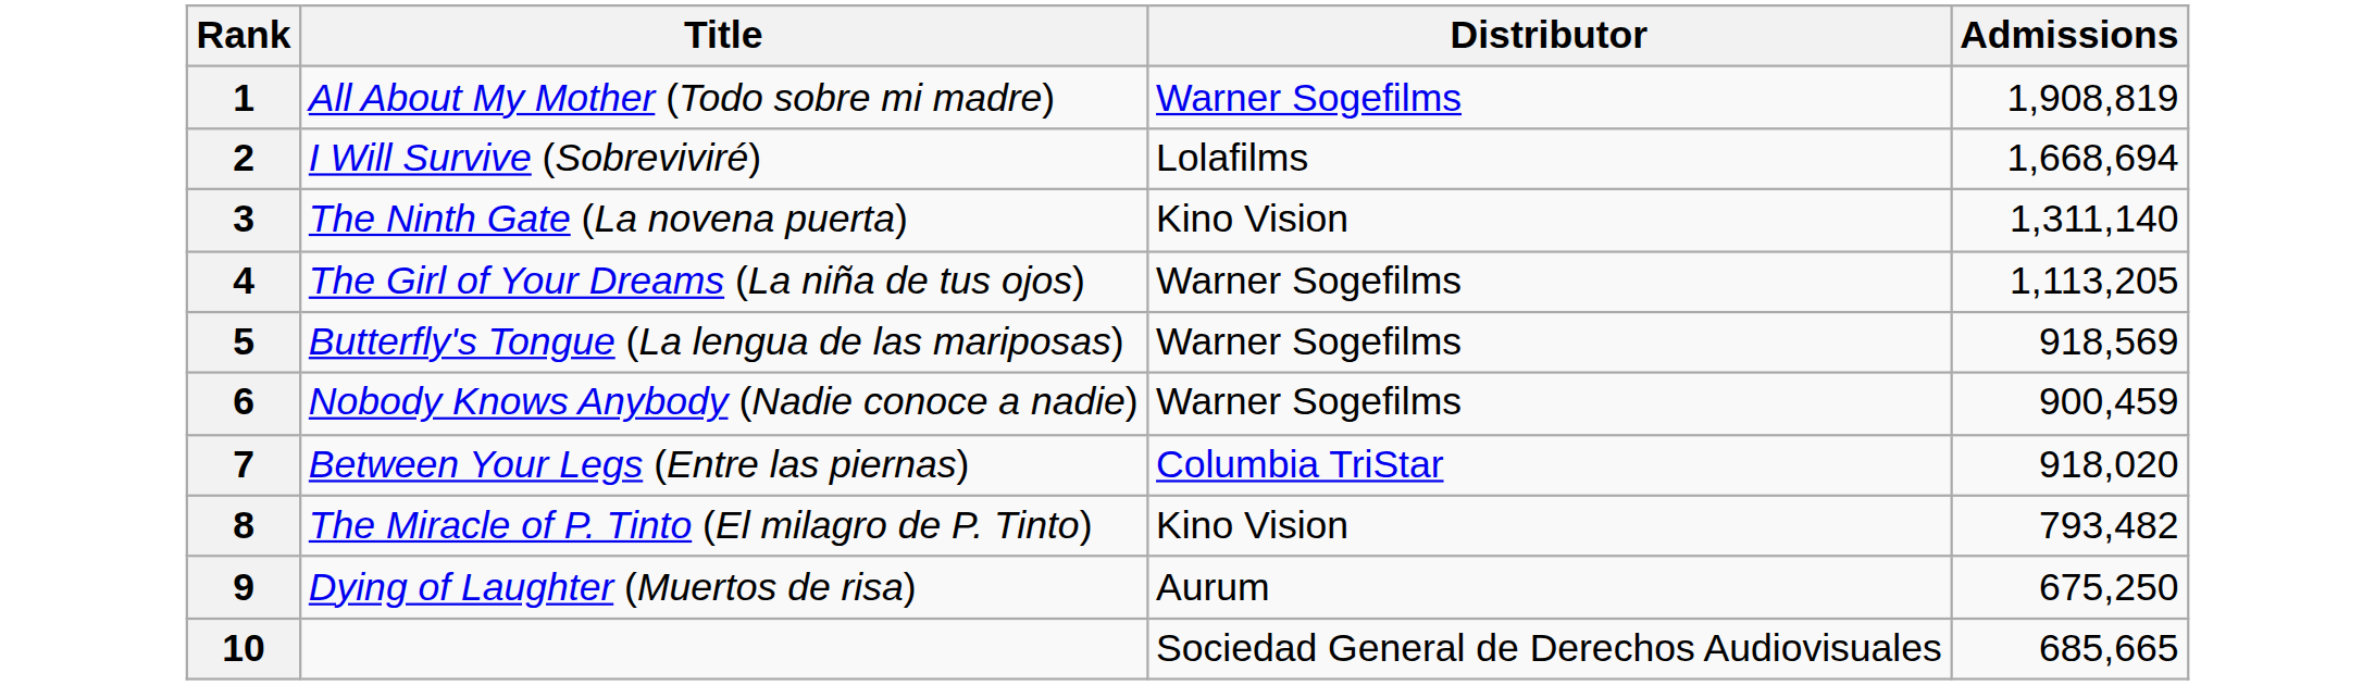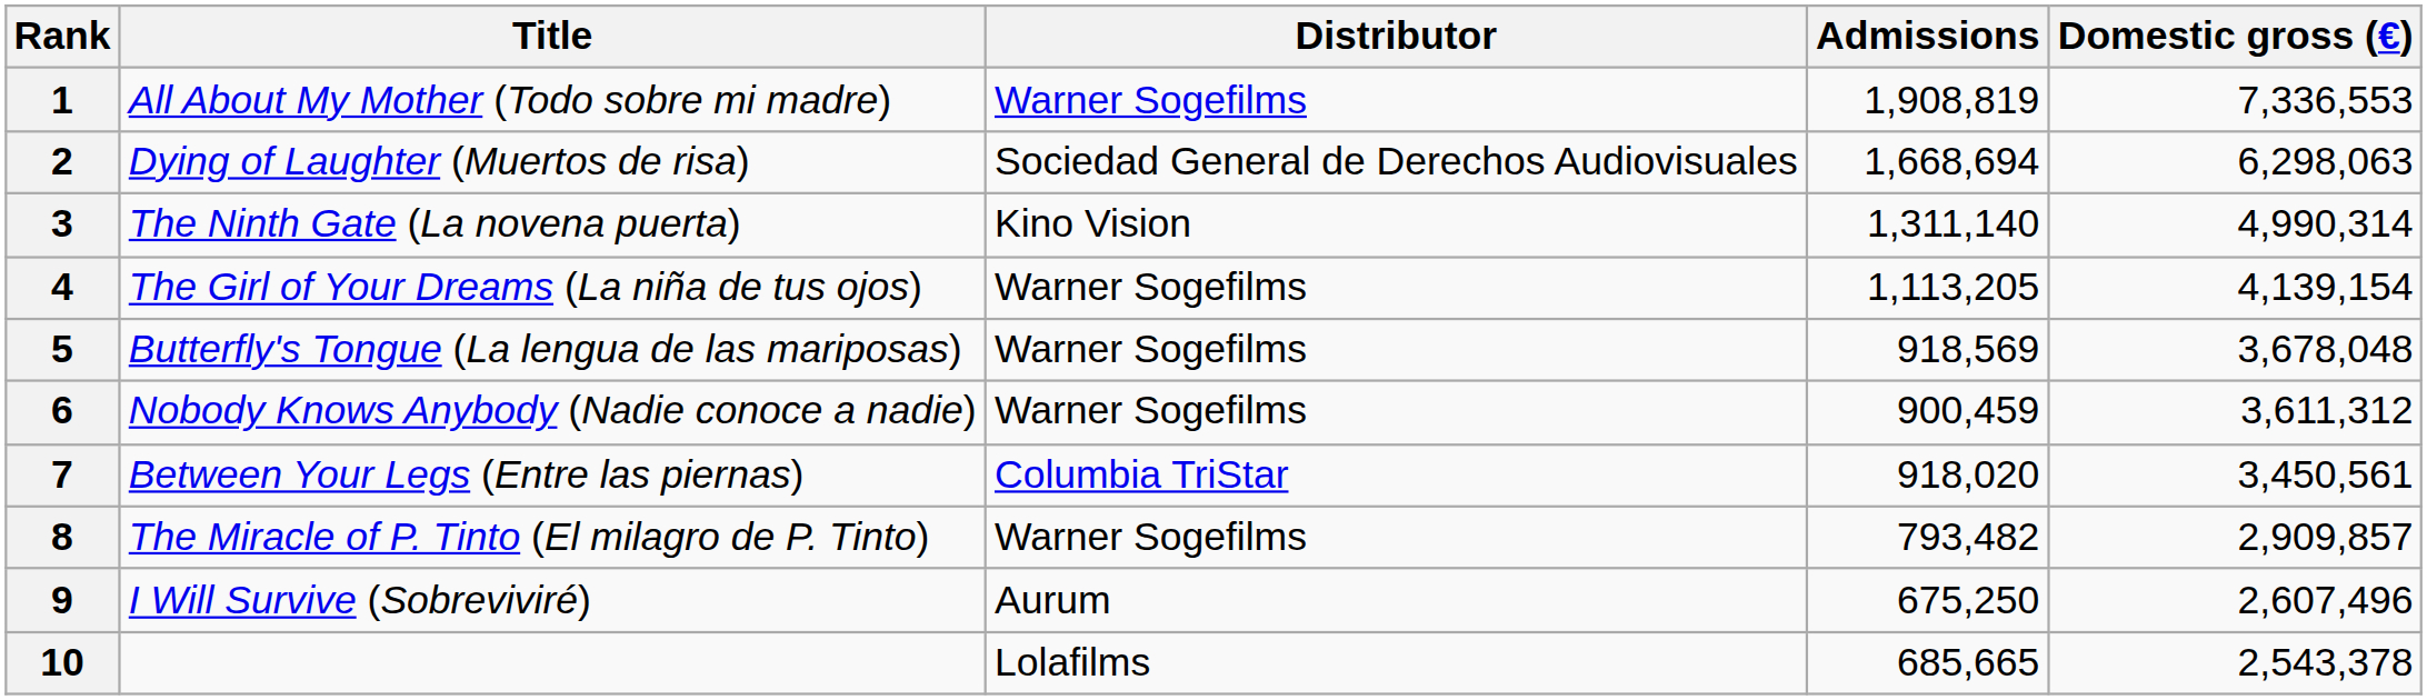 <table class="wikitable" style="margin:1em auto;">
 <tr>
 <th>Rank</th>
 <th>Title</th>
 <th>Distributor</th>
 <th>Admissions</th>
+<th>Domestic gross (<a href='#'>€</a>)</th>
 </tr>
 <tr>
 <th align = "center">1</th>
 <td><em><a href='#'>All About My Mother</a></em> (<em>Todo sobre mi madre</em>)</td>
 <td><a href='#'>Warner Sogefilms</a></td>
 <td align = "right">1,908,819</td>
+<td align = "right">7,336,553</td>
 </tr>
 <tr>
 <th align = "center">2</th>
-<td><em><a href='#'>I Will Survive</a></em> (<em>Sobreviviré</em>)</td>
-<td>Lolafilms</td>
+<td><em><a href='#'>Dying of Laughter</a></em> (<em>Muertos de risa</em>)</td>
+<td>Sociedad General de Derechos Audiovisuales</td>
 <td align = "right">1,668,694</td>
+<td align = "right">6,298,063</td>
 </tr>
 <tr>
 <th align = "center">3</th>
 <td><em><a href='#'>The Ninth Gate</a></em> (<em>La novena puerta</em>)</td>
 <td>Kino Vision</td>
 <td align = "right">1,311,140</td>
+<td align = "right">4,990,314</td>
 </tr>
 <tr>
 <th align = "center">4</th>
 <td><em><a href='#'>The Girl of Your Dreams</a></em> (<em>La niña de tus ojos</em>)</td>
 <td>Warner Sogefilms</td>
 <td align = "right">1,113,205</td>
+<td align = "right">4,139,154</td>
 </tr>
 <tr>
 <th align = "center">5</th>
 <td><em><a href='#'>Butterfly's Tongue</a></em> (<em>La lengua de las mariposas</em>)</td>
 <td>Warner Sogefilms</td>
 <td align = "right">918,569</td>
+<td align = "right">3,678,048</td>
 </tr>
 <tr>
 <th align = "center">6</th>
 <td><em><a href='#'>Nobody Knows Anybody</a></em> (<em>Nadie conoce a nadie</em>)</td>
 <td>Warner Sogefilms</td>
 <td align = "right">900,459</td>
+<td align = "right">3,611,312</td>
 </tr>
 <tr>
 <th align = "center">7</th>
 <td><em><a href='#'>Between Your Legs</a></em> (<em>Entre las piernas</em>)</td>
 <td><a href='#'>Columbia TriStar</a></td>
 <td align = "right">918,020</td>
+<td align = "right">3,450,561</td>
 </tr>
 <tr>
 <th align = "center">8</th>
 <td><em><a href='#'>The Miracle of P. Tinto</a></em> (<em>El milagro de P. Tinto</em>)</td>
-<td>Kino Vision</td>
+<td>Warner Sogefilms</td>
 <td align = "right">793,482</td>
+<td align = "right">2,909,857</td>
 </tr>
 <tr>
 <th align = "center">9</th>
-<td><em><a href='#'>Dying of Laughter</a></em> (<em>Muertos de risa</em>)</td>
+<td><em><a href='#'>I Will Survive</a></em> (<em>Sobreviviré</em>)</td>
 <td>Aurum</td>
 <td align = "right">675,250</td>
+<td align = "right">2,607,496</td>
 </tr>
 <tr>
 <th align = "center">10</th>
 <td><em></em></td>
-<td>Sociedad General de Derechos Audiovisuales</td>
+<td>Lolafilms</td>
 <td align = "right">685,665</td>
+<td align = "right">2,543,378</td>
 </tr>
 </table>
